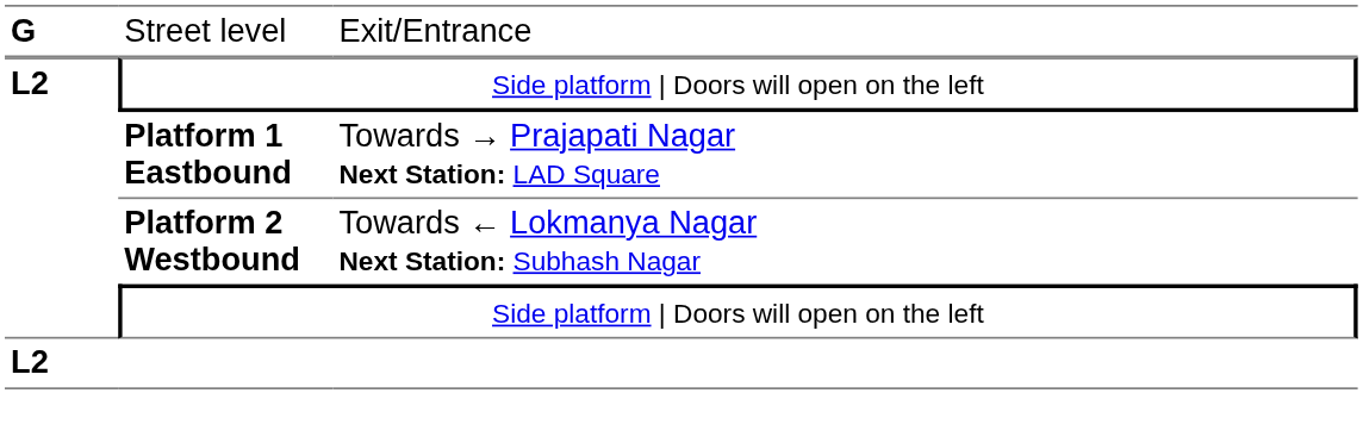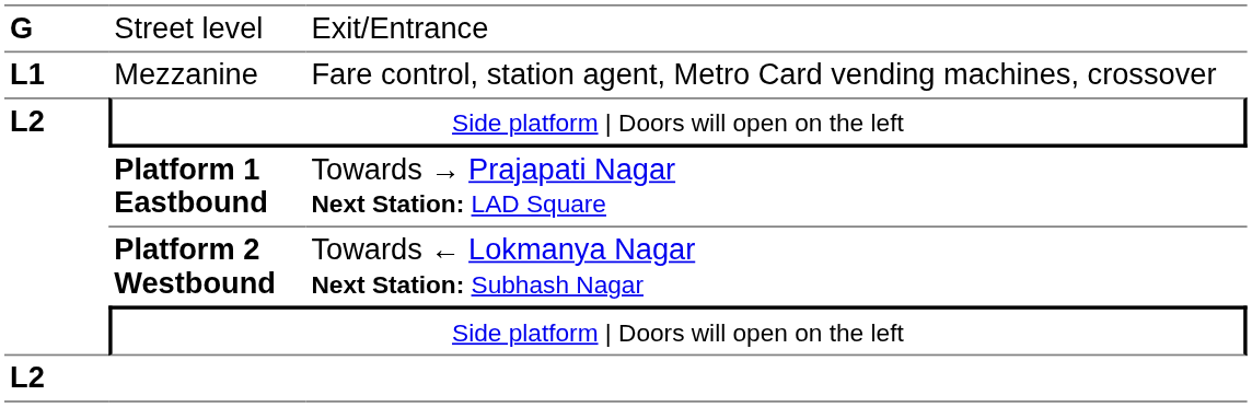 <table table border=0 cellspacing=0 cellpadding=3>
 <tr>
 <td style="border-bottom:solid 1px grey;border-top:solid 1px grey;" width=50 valign=top><strong>G</strong></td>
 <td style="border-top:solid 1px grey;border-bottom:solid 1px grey;" width=100 valign=top>Street level</td>
 <td style="border-top:solid 1px grey;border-bottom:solid 1px grey;" width=500 valign=top>Exit/Entrance</td>
+</tr>
+<tr>
+<td valign=top><strong>L1</strong></td>
+<td valign=top>Mezzanine</td>
+<td valign=top>Fare control, station agent, Metro Card vending machines, crossover<br></td>
 </tr>
 <tr>
 <td style="border-top:solid 1px grey;border-bottom:solid 1px grey;" width=50 rowspan=4 valign=top><strong>L2</strong></td>
 <td style="border-top:solid 1px grey;border-right:solid 2px black;border-left:solid 2px black;border-bottom:solid 2px black;text-align:center;" colspan=2><small><a href='#'>Side platform</a> | Doors will open on the left </small></td>
 </tr>
 <tr>
 <td style="border-bottom:solid 1px grey;" width=100><span><strong>Platform 1</strong><br><strong>Eastbound</strong></span></td>
 <td style="border-bottom:solid 1px grey;" width=500>Towards → <a href='#'>Prajapati Nagar</a><br><small><strong>Next Station:</strong> <a href='#'>LAD Square</a></small></td>
 </tr>
 <tr>
 <td><span><strong>Platform 2</strong><br><strong>Westbound</strong></span></td>
 <td>Towards ← <a href='#'>Lokmanya Nagar</a><br><small><strong>Next Station:</strong> <a href='#'>Subhash Nagar</a></small></td>
 </tr>
 <tr>
 <td style="border-top:solid 2px black;border-right:solid 2px black;border-left:solid 2px black;border-bottom:solid 1px grey;" colspan=2  align=center><small><a href='#'>Side platform</a> | Doors will open on the left </small></td>
 </tr>
 <tr>
 <td style="border-bottom:solid 1px grey;" width=50 rowspan=2 valign=top><strong>L2</strong></td>
 <td style="border-bottom:solid 1px grey;" width=100></td>
 <td style="border-bottom:solid 1px grey;" width=500></td>
 </tr>
 <tr>
 </tr>
 </table>
